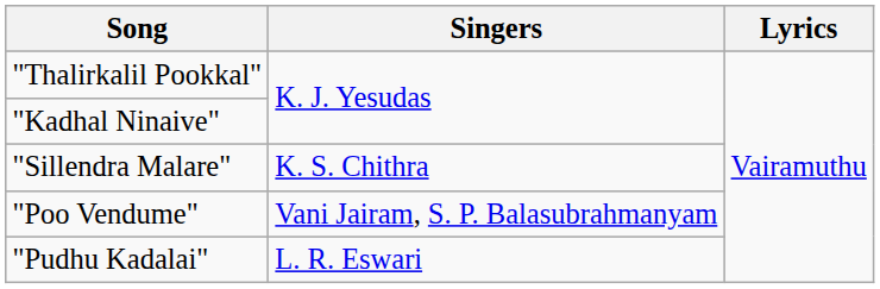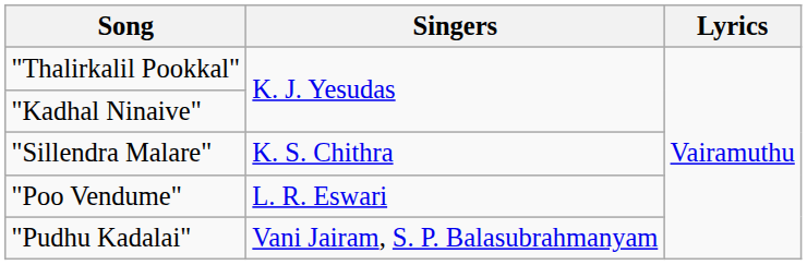 <table class="wikitable">
 <tr>
 <th>Song</th>
 <th>Singers</th>
 <th>Lyrics</th>
 </tr>
 <tr>
 <td>"Thalirkalil Pookkal"</td>
 <td rowspan=2><a href='#'>K. J. Yesudas</a></td>
 <td rowspan=5><a href='#'>Vairamuthu</a></td>
 </tr>
 <tr>
 <td>"Kadhal Ninaive"</td>
 </tr>
 <tr>
 <td>"Sillendra Malare"</td>
 <td><a href='#'>K. S. Chithra</a></td>
 </tr>
 <tr>
 <td>"Poo Vendume"</td>
-<td><a href='#'>Vani Jairam</a>, <a href='#'>S. P. Balasubrahmanyam</a></td>
+<td><a href='#'>L. R. Eswari</a></td>
 </tr>
 <tr>
 <td>"Pudhu Kadalai"</td>
-<td><a href='#'>L. R. Eswari</a></td>
+<td><a href='#'>Vani Jairam</a>, <a href='#'>S. P. Balasubrahmanyam</a></td>
 </tr>
 </table>
